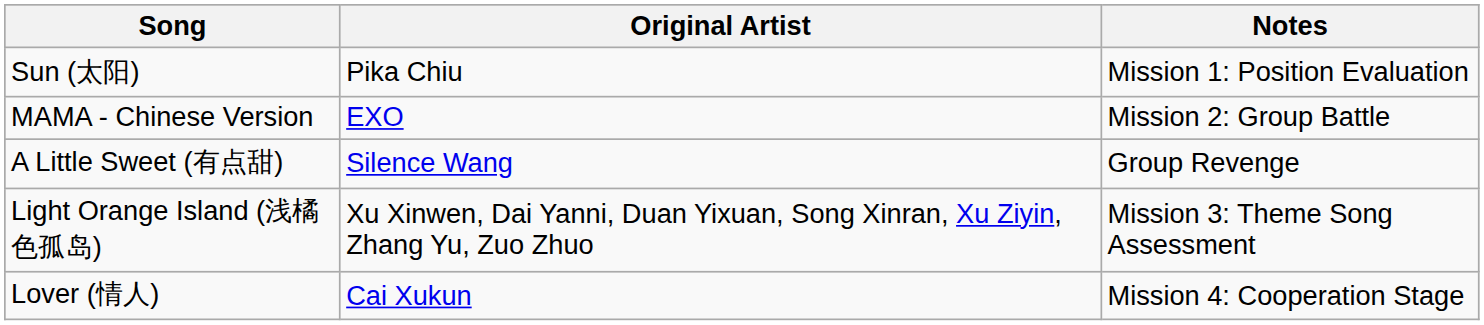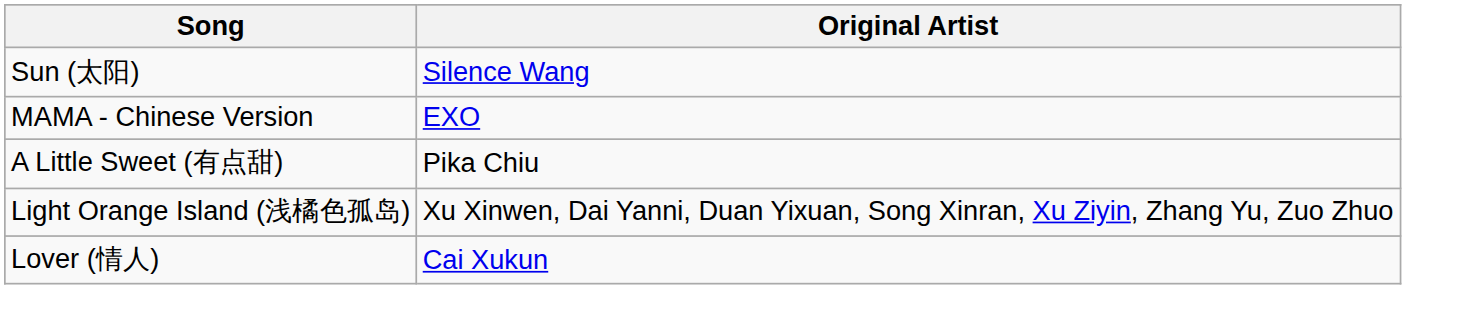 <table class="wikitable">
 <tr>
 <th>Song</th>
 <th>Original Artist</th>
-<th>Notes</th>
 </tr>
 <tr>
 <td>Sun (太阳)</td>
-<td>Pika Chiu</td>
-<td>Mission 1: Position Evaluation</td>
+<td><a href='#'>Silence Wang</a></td>
 </tr>
 <tr>
 <td>MAMA - Chinese Version</td>
 <td><a href='#'>EXO</a></td>
-<td>Mission 2: Group Battle</td>
 </tr>
 <tr>
 <td>A Little Sweet (有点甜)</td>
-<td><a href='#'>Silence Wang</a></td>
-<td>Group Revenge</td>
+<td>Pika Chiu</td>
 </tr>
 <tr>
 <td>Light Orange Island (浅橘色孤岛)</td>
 <td>Xu Xinwen, Dai Yanni, Duan Yixuan, Song Xinran, <a href='#'>Xu Ziyin</a>, Zhang Yu, Zuo Zhuo</td>
-<td>Mission 3: Theme Song Assessment</td>
 </tr>
 <tr>
 <td>Lover (情人)</td>
 <td><a href='#'>Cai Xukun</a></td>
-<td>Mission 4: Cooperation Stage</td>
 </tr>
 </table>
